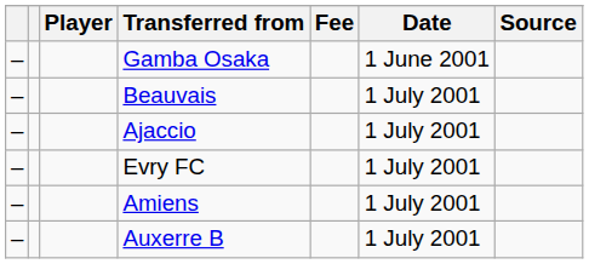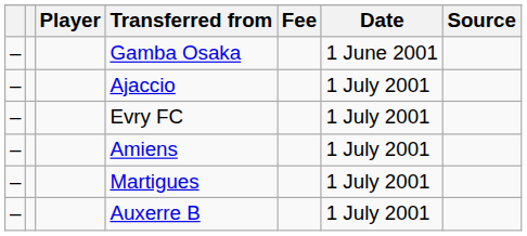 <table class="wikitable plainrowheaders sortable">
 <tr>
 </tr>
 <tr>
 <th></th>
 <th></th>
 <th scope=col>Player</th>
 <th !scope=col>Transferred from</th>
 <th scope=col>Fee</th>
 <th scope=col>Date</th>
 <th scope=col>Source</th>
 </tr>
 <tr>
 <td align=center>–</td>
 <td align=center></td>
 <td></td>
 <td> <a href='#'>Gamba Osaka</a></td>
 <td></td>
 <td>1 June 2001</td>
-<td></td>
-</tr>
-<tr>
-<td align=center>–</td>
-<td align=center></td>
-<td></td>
-<td> <a href='#'>Beauvais</a></td>
-<td></td>
-<td>1 July 2001</td>
 <td></td>
 </tr>
 <tr>
 <td align=center>–</td>
 <td align=center></td>
 <td></td>
 <td> <a href='#'>Ajaccio</a></td>
 <td></td>
 <td>1 July 2001</td>
 <td></td>
 </tr>
 <tr>
 <td align=center>–</td>
 <td align=center></td>
 <td></td>
 <td> Evry FC</td>
 <td></td>
 <td>1 July 2001</td>
 <td></td>
 </tr>
 <tr>
 <td align=center>–</td>
 <td align=center></td>
 <td></td>
 <td> <a href='#'>Amiens</a></td>
 <td></td>
 <td>1 July 2001</td>
 <td></td>
 </tr>
 <tr>
 <td align=center>–</td>
 <td align=center></td>
 <td></td>
+<td> <a href='#'>Martigues</a></td>
+<td></td>
+<td>1 July 2001</td>
+<td></td>
+</tr>
+<tr>
+<td align=center>–</td>
+<td align=center></td>
+<td></td>
 <td> <a href='#'>Auxerre B</a></td>
 <td></td>
 <td>1 July 2001</td>
 <td></td>
 </tr>
 </table>
